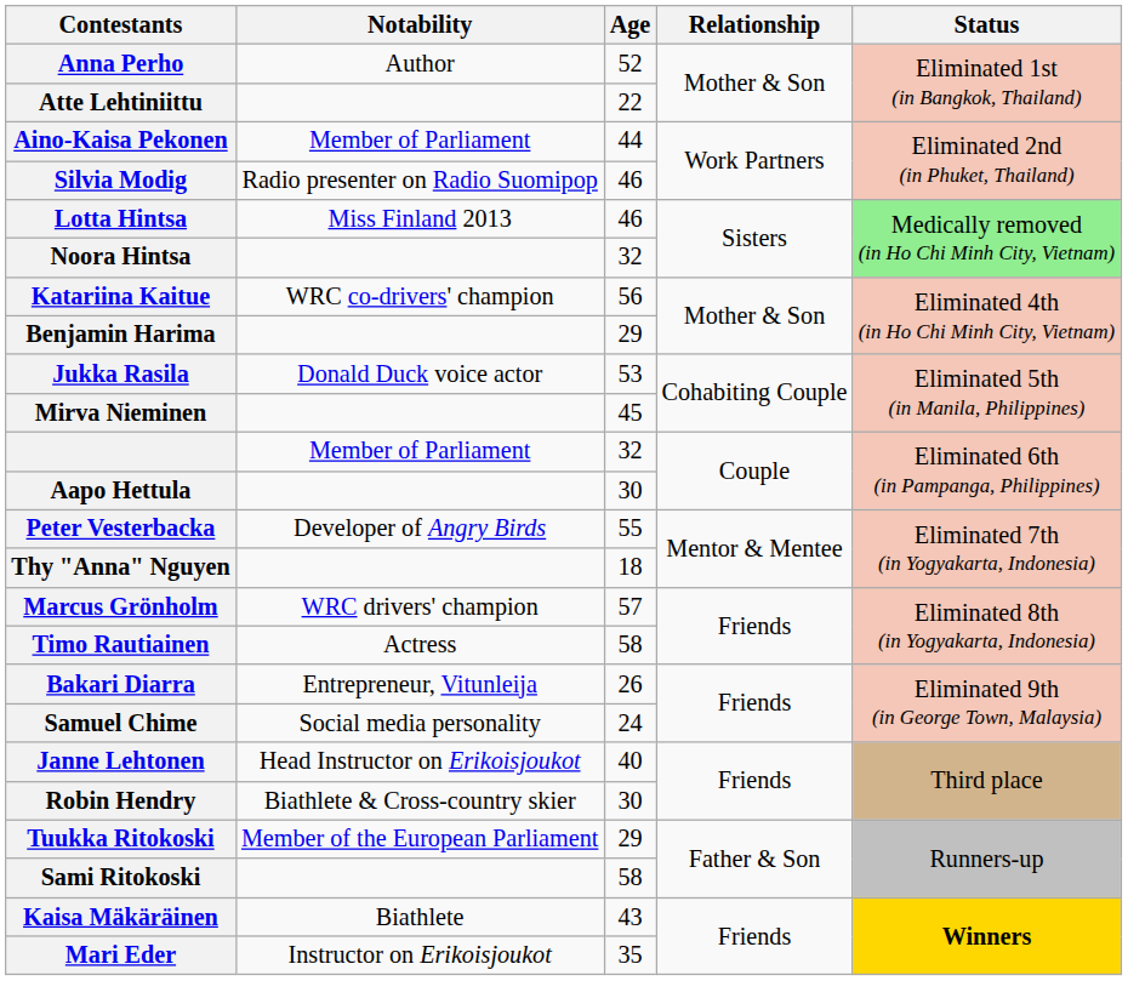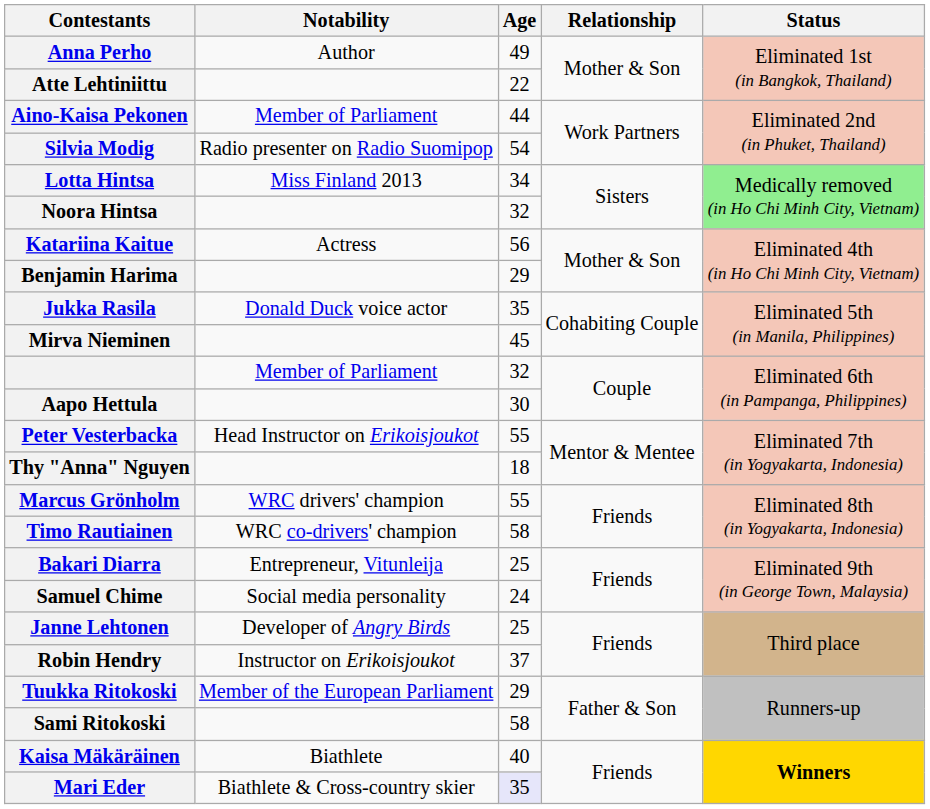 <table class="wikitable sortable" style="text-align:center;">
 <tr>
 <th scope="col">Contestants</th>
 <th class="unsortable" scope="col">Notability</th>
 <th scope="col">Age</th>
 <th class="unsortable" scope="col">Relationship</th>
 <th scope="col">Status</th>
 </tr>
 <tr>
 <th scope="row"><a href='#'>Anna Perho</a></th>
 <td>Author</td>
-<td>52</td>
+<td>49</td>
 <td rowspan="2">Mother & Son</td>
 <td rowspan="2" style="background:#f4c7b8">Eliminated 1st<br><small><em>(in Bangkok, Thailand)</em></small></td>
 </tr>
 <tr>
 <th scope="row">Atte Lehtiniittu</th>
 <td></td>
 <td>22</td>
 </tr>
 <tr>
 <th scope="row"><a href='#'>Aino-Kaisa Pekonen</a></th>
 <td><a href='#'>Member of Parliament</a></td>
 <td>44</td>
 <td rowspan="2">Work Partners</td>
 <td rowspan="2" style="background:#f4c7b8">Eliminated 2nd<br><small><em>(in Phuket, Thailand)</em></small></td>
 </tr>
 <tr>
 <th scope="row"><a href='#'>Silvia Modig</a></th>
 <td>Radio presenter on <a href='#'>Radio Suomipop</a></td>
-<td>46</td>
+<td>54</td>
 </tr>
 <tr>
 <th scope="row"><a href='#'>Lotta Hintsa</a></th>
 <td><a href='#'>Miss Finland</a> 2013</td>
-<td>46</td>
+<td>34</td>
 <td rowspan="2">Sisters</td>
 <td rowspan="2" bgcolor="lightgreen">Medically removed<br><small><em>(in Ho Chi Minh City, Vietnam)</em></small></td>
 </tr>
 <tr>
 <th scope="row">Noora Hintsa</th>
 <td></td>
 <td>32</td>
 </tr>
 <tr>
 <th scope="row"><a href='#'>Katariina Kaitue</a></th>
-<td>WRC <a href='#'>co-drivers</a>' champion</td>
+<td>Actress</td>
 <td>56</td>
 <td rowspan="2">Mother & Son</td>
 <td rowspan="2" style="background:#f4c7b8">Eliminated 4th<br><small><em>(in Ho Chi Minh City, Vietnam)</em></small></td>
 </tr>
 <tr>
 <th scope="row">Benjamin Harima</th>
 <td></td>
 <td>29</td>
 </tr>
 <tr>
 <th scope="row"><a href='#'>Jukka Rasila</a></th>
 <td><a href='#'>Donald Duck</a> voice actor</td>
-<td>53</td>
+<td>35</td>
 <td rowspan="2">Cohabiting Couple</td>
 <td rowspan="2" style="background:#f4c7b8">Eliminated 5th<br><small><em>(in Manila, Philippines)</em></small></td>
 </tr>
 <tr>
 <th scope="row">Mirva Nieminen</th>
 <td></td>
 <td>45</td>
 </tr>
 <tr>
 <th scope="row"></th>
 <td><a href='#'>Member of Parliament</a></td>
 <td>32</td>
 <td rowspan="2">Couple</td>
 <td rowspan="2" style="background:#f4c7b8">Eliminated 6th<br><small><em>(in Pampanga, Philippines)</em></small></td>
 </tr>
 <tr>
 <th scope="row">Aapo Hettula</th>
 <td></td>
 <td>30</td>
 </tr>
 <tr>
 <th scope="row"><a href='#'>Peter Vesterbacka</a></th>
-<td>Developer of <em><a href='#'>Angry Birds</a></em></td>
+<td>Head Instructor on <em><a href='#'>Erikoisjoukot</a></em></td>
 <td>55</td>
 <td rowspan="2">Mentor & Mentee</td>
 <td rowspan="2" style="background:#f4c7b8">Eliminated 7th<br><small><em>(in Yogyakarta, Indonesia)</em></small></td>
 </tr>
 <tr>
 <th scope="row">Thy "Anna" Nguyen</th>
 <td></td>
 <td>18</td>
 </tr>
 <tr>
 <th scope="row"><a href='#'>Marcus Grönholm</a></th>
 <td><a href='#'>WRC</a> drivers' champion</td>
-<td>57</td>
+<td>55</td>
 <td rowspan="2">Friends</td>
 <td rowspan="2" style="background:#f4c7b8">Eliminated 8th<br><small><em>(in Yogyakarta, Indonesia)</em></small></td>
 </tr>
 <tr>
 <th scope="row"><a href='#'>Timo Rautiainen</a></th>
-<td>Actress</td>
+<td>WRC <a href='#'>co-drivers</a>' champion</td>
 <td>58</td>
 </tr>
 <tr>
 <th scope="row"><a href='#'>Bakari Diarra</a></th>
 <td>Entrepreneur, <a href='#'>Vitunleija</a></td>
-<td>26</td>
+<td>25</td>
 <td rowspan="2">Friends</td>
 <td rowspan="2" style="background:#f4c7b8">Eliminated 9th<br><small><em>(in George Town, Malaysia)</em></small></td>
 </tr>
 <tr>
 <th scope="row">Samuel Chime</th>
 <td>Social media personality</td>
 <td>24</td>
 </tr>
 <tr>
 <th scope="row"><a href='#'>Janne Lehtonen</a></th>
-<td>Head Instructor on <em><a href='#'>Erikoisjoukot</a></em></td>
-<td>40</td>
+<td>Developer of <em><a href='#'>Angry Birds</a></em></td>
+<td>25</td>
 <td rowspan="2">Friends</td>
 <td rowspan="2" bgcolor="tan">Third place</td>
 </tr>
 <tr>
 <th scope="row">Robin Hendry</th>
-<td>Biathlete & Cross-country skier</td>
-<td>30</td>
+<td>Instructor on <em>Erikoisjoukot</em></td>
+<td>37</td>
 </tr>
 <tr>
 <th scope="row"><a href='#'>Tuukka Ritokoski</a></th>
 <td><a href='#'>Member of the European Parliament</a></td>
 <td>29</td>
 <td rowspan="2">Father & Son</td>
 <td rowspan="2" bgcolor="silver">Runners-up</td>
 </tr>
 <tr>
 <th scope="row">Sami Ritokoski</th>
 <td></td>
 <td>58</td>
 </tr>
 <tr>
 <th scope="row"><a href='#'>Kaisa Mäkäräinen</a></th>
 <td>Biathlete</td>
-<td>43</td>
+<td>40</td>
 <td rowspan="2">Friends</td>
 <td rowspan="2" bgcolor="gold"><strong>Winners</strong></td>
 </tr>
 <tr>
 <th scope="row"><a href='#'>Mari Eder</a></th>
-<td>Instructor on <em>Erikoisjoukot</em></td>
-<td>35</td>
+<td>Biathlete & Cross-country skier</td>
+<td style="background: lavender;">35</td>
 </tr>
 </table>
